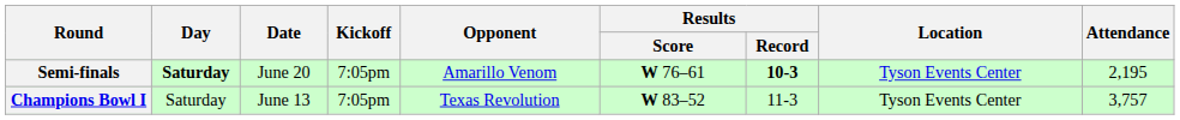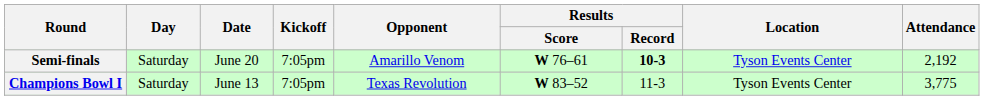 <table class="wikitable">
 <tr>
 <th rowspan="2" width="130">Round</th>
 <th rowspan="2" width="75">Day</th>
 <th rowspan="2" width="75">Date</th>
 <th rowspan="2" width="60">Kickoff</th>
 <th rowspan="2" width="180">Opponent</th>
 <th colspan="2" width="180">Results</th>
 <th rowspan="2" width="240">Location</th>
 <th rowspan="2" width=>Attendance</th>
 </tr>
 <tr>
 <th width="130">Score</th>
 <th width="60">Record</th>
 </tr>
 <tr align="center" bgcolor="#CCFFCC">
 <th>Semi-finals</th>
-<td><strong>Saturday</strong></td>
+<td>Saturday</td>
 <td>June 20</td>
 <td>7:05pm</td>
 <td><a href='#'>Amarillo Venom</a></td>
 <td><strong>W</strong> 76–61</td>
 <td><strong>10-3</strong></td>
 <td><a href='#'>Tyson Events Center</a></td>
-<td>2,195</td>
+<td>2,192</td>
 </tr>
 <tr align="center" bgcolor="#CCFFCC">
 <th><a href='#'>Champions Bowl I</a></th>
 <td>Saturday</td>
 <td>June 13</td>
 <td>7:05pm</td>
 <td><a href='#'>Texas Revolution</a></td>
 <td><strong>W</strong> 83–52</td>
 <td>11-3</td>
 <td>Tyson Events Center</td>
-<td>3,757</td>
+<td>3,775</td>
 </tr>
 </table>
